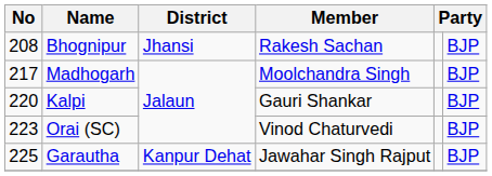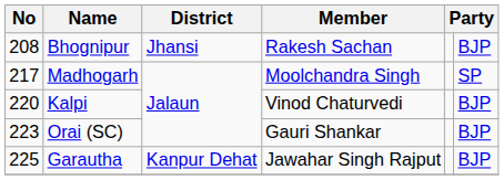 <table class="wikitable">
 <tr>
 <th>No</th>
 <th>Name</th>
 <th>District</th>
 <th>Member</th>
 <th colspan="2">Party</th>
 </tr>
 <tr>
 <td>208</td>
 <td><a href='#'>Bhognipur</a></td>
 <td><a href='#'>Jhansi</a></td>
 <td><a href='#'>Rakesh Sachan</a></td>
 <td style=background-color:></td>
 <td><a href='#'>BJP</a></td>
 </tr>
 <tr>
 <td>217</td>
 <td><a href='#'>Madhogarh</a></td>
 <td rowspan="3"><a href='#'>Jalaun</a></td>
 <td><a href='#'>Moolchandra Singh</a></td>
 <td style=background-color:></td>
-<td><a href='#'>BJP</a></td>
+<td><a href='#'>SP</a></td>
 </tr>
 <tr>
 <td>220</td>
 <td><a href='#'>Kalpi</a></td>
-<td>Gauri Shankar</td>
+<td>Vinod Chaturvedi</td>
 <td style=background-color:></td>
 <td><a href='#'>BJP</a></td>
 </tr>
 <tr>
 <td>223</td>
 <td><a href='#'>Orai</a> (SC)</td>
-<td>Vinod Chaturvedi</td>
+<td>Gauri Shankar</td>
 <td style=background-color:></td>
 <td><a href='#'>BJP</a></td>
 </tr>
 <tr>
 <td>225</td>
 <td><a href='#'>Garautha</a></td>
 <td><a href='#'>Kanpur Dehat</a></td>
 <td>Jawahar Singh Rajput</td>
 <td style=background-color:></td>
 <td><a href='#'>BJP</a></td>
 </tr>
 <tr>
 </tr>
 </table>
